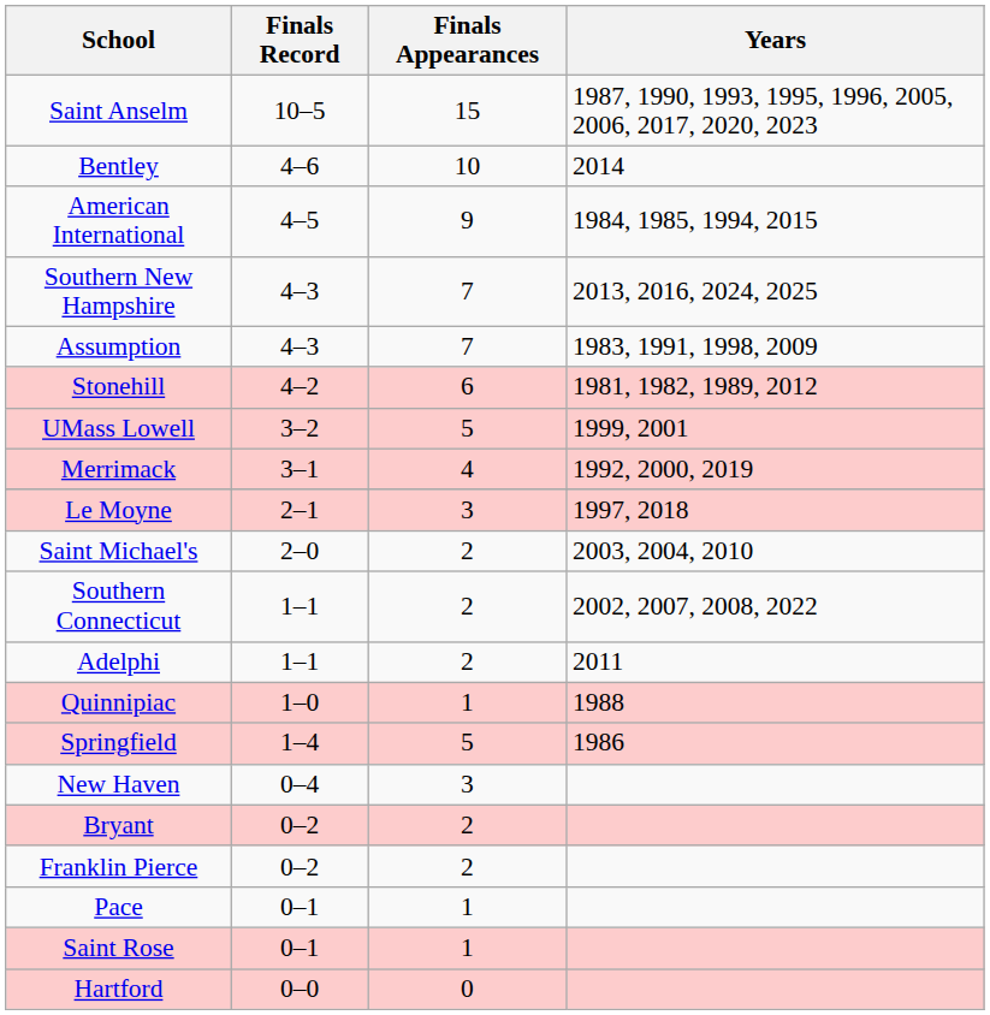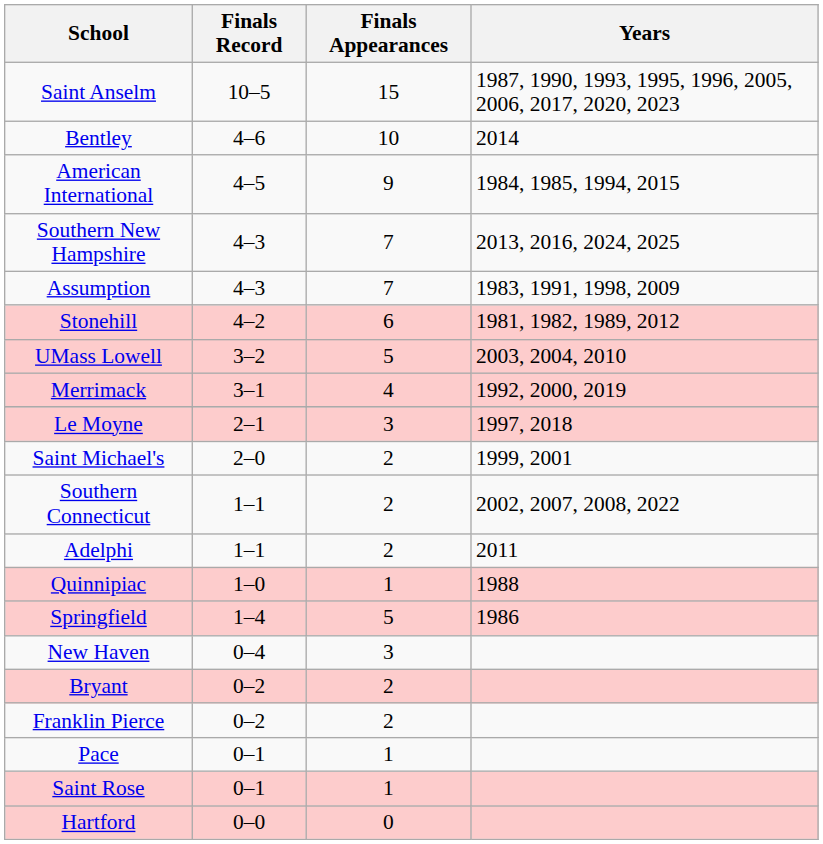 <table class="wikitable sortable" style="text-align:center;">
 <tr>
 <th>School</th>
 <th>Finals Record</th>
 <th>Finals Appearances</th>
 <th class=unsortable>Years</th>
 </tr>
 <tr>
 <td><a href='#'>Saint Anselm</a></td>
 <td>10–5</td>
 <td>15</td>
 <td align=left>1987, 1990, 1993, 1995, 1996, 2005, 2006, 2017, 2020, 2023</td>
 </tr>
 <tr>
 <td><a href='#'>Bentley</a></td>
 <td>4–6</td>
 <td>10</td>
 <td align=left>2014</td>
 </tr>
 <tr>
 <td><a href='#'>American International</a></td>
 <td>4–5</td>
 <td>9</td>
 <td align=left>1984, 1985, 1994, 2015</td>
 </tr>
 <tr>
 <td><a href='#'>Southern New Hampshire</a></td>
 <td>4–3</td>
 <td>7</td>
 <td align=left>2013, 2016, 2024, 2025</td>
 </tr>
 <tr>
 <td><a href='#'>Assumption</a></td>
 <td>4–3</td>
 <td>7</td>
 <td align=left>1983, 1991, 1998, 2009</td>
 </tr>
 <tr bgcolor=#fdcccc>
 <td><a href='#'>Stonehill</a></td>
 <td>4–2</td>
 <td>6</td>
 <td align=left>1981, 1982, 1989, 2012</td>
 </tr>
 <tr bgcolor=#fdcccc>
 <td><a href='#'>UMass Lowell</a></td>
 <td>3–2</td>
 <td>5</td>
-<td align=left>1999, 2001</td>
+<td align=left>2003, 2004, 2010</td>
 </tr>
 <tr bgcolor=#fdcccc>
 <td><a href='#'>Merrimack</a></td>
 <td>3–1</td>
 <td>4</td>
 <td align=left>1992, 2000, 2019</td>
 </tr>
 <tr>
 </tr>
 <tr bgcolor=#fdcccc>
 <td><a href='#'>Le Moyne</a></td>
 <td>2–1</td>
 <td>3</td>
 <td align=left>1997, 2018</td>
 </tr>
 <tr>
 <td><a href='#'>Saint Michael's</a></td>
 <td>2–0</td>
 <td>2</td>
-<td align=left>2003, 2004, 2010</td>
+<td align=left>1999, 2001</td>
 </tr>
 <tr>
 <td><a href='#'>Southern Connecticut</a></td>
 <td>1–1</td>
 <td>2</td>
 <td align=left>2002, 2007, 2008, 2022</td>
 </tr>
 <tr>
 <td><a href='#'>Adelphi</a></td>
 <td>1–1</td>
 <td>2</td>
 <td align=left>2011</td>
 </tr>
 <tr bgcolor=#fdcccc>
 <td><a href='#'>Quinnipiac</a></td>
 <td>1–0</td>
 <td>1</td>
 <td align=left>1988</td>
 </tr>
 <tr bgcolor=#fdcccc>
 <td><a href='#'>Springfield</a></td>
 <td>1–4</td>
 <td>5</td>
 <td align=left>1986</td>
 </tr>
 <tr>
 <td><a href='#'>New Haven</a></td>
 <td>0–4</td>
 <td>3</td>
 <td align=left></td>
 </tr>
 <tr bgcolor=#fdcccc>
 <td><a href='#'>Bryant</a></td>
 <td>0–2</td>
 <td>2</td>
 <td align=left></td>
 </tr>
 <tr>
 <td><a href='#'>Franklin Pierce</a></td>
 <td>0–2</td>
 <td>2</td>
 <td align=left></td>
 </tr>
 <tr>
 <td><a href='#'>Pace</a></td>
 <td>0–1</td>
 <td>1</td>
 <td align=left></td>
 </tr>
 <tr bgcolor=#fdcccc>
 <td><a href='#'>Saint Rose</a></td>
 <td>0–1</td>
 <td>1</td>
 <td align=left></td>
 </tr>
 <tr bgcolor=#fdcccc>
 <td><a href='#'>Hartford</a></td>
 <td>0–0</td>
 <td>0</td>
 <td align=left></td>
 </tr>
 </table>
